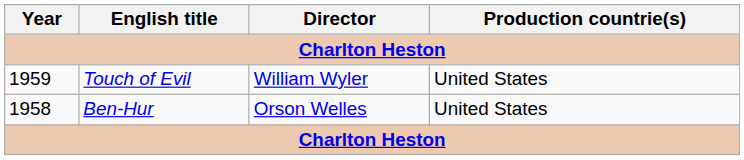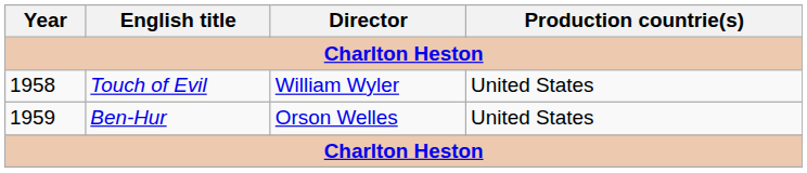 <table class="sortable wikitable" style="width:100%; margin-bottom:4px" cellpadding="5">
 <tr>
 <th scope="col">Year</th>
 <th scope="col">English title</th>
 <th scope="col">Director</th>
 <th scope="col">Production countrie(s)</th>
 </tr>
 <tr>
 <th colspan="4" style="background:#EDC9AF"><a href='#'>Charlton Heston</a></th>
 </tr>
 <tr>
-<td>1959</td>
+<td>1958</td>
 <td><em><a href='#'>Touch of Evil</a></em></td>
 <td><a href='#'>William Wyler</a></td>
 <td>United States</td>
 </tr>
 <tr>
-<td>1958</td>
+<td>1959</td>
 <td><em><a href='#'>Ben-Hur</a></em></td>
 <td><a href='#'>Orson Welles</a></td>
 <td>United States</td>
 </tr>
 <tr>
 <th colspan="4" style="background:#EDC9AF"><a href='#'>Charlton Heston</a></th>
 </tr>
 <tr>
 </tr>
 </table>
